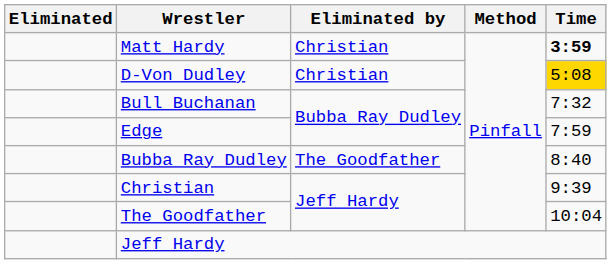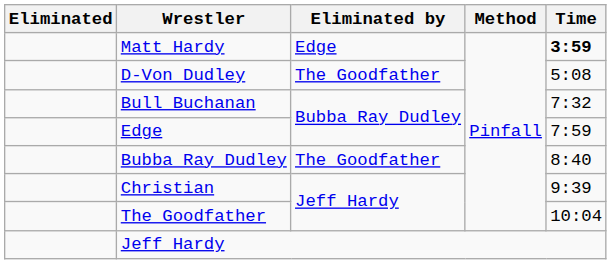 <table class="wikitable sortable">
 <tr>
 <th>Eliminated</th>
 <th>Wrestler</th>
 <th>Eliminated by</th>
 <th>Method</th>
 <th>Time</th>
 </tr>
 <tr>
 <td></td>
 <td><a href='#'>Matt Hardy</a></td>
-<td><a href='#'>Christian</a></td>
+<td><a href='#'>Edge</a></td>
 <td rowspan="7"><a href='#'>Pinfall</a></td>
 <td><strong>3:59</strong></td>
 </tr>
 <tr>
 <td></td>
 <td><a href='#'>D-Von Dudley</a></td>
-<td><a href='#'>Christian</a></td>
-<td style="background: gold;">5:08</td>
+<td><a href='#'>The Goodfather</a></td>
+<td>5:08</td>
 </tr>
 <tr>
 <td></td>
 <td><a href='#'>Bull Buchanan</a></td>
 <td rowspan="2"><a href='#'>Bubba Ray Dudley</a></td>
 <td>7:32</td>
 </tr>
 <tr>
 <td></td>
 <td><a href='#'>Edge</a></td>
 <td>7:59</td>
 </tr>
 <tr>
 <td></td>
 <td><a href='#'>Bubba Ray Dudley</a></td>
 <td><a href='#'>The Goodfather</a></td>
 <td>8:40</td>
 </tr>
 <tr>
 <td></td>
 <td><a href='#'>Christian</a></td>
 <td rowspan="2"><a href='#'>Jeff Hardy</a></td>
 <td>9:39</td>
 </tr>
 <tr>
 <td></td>
 <td><a href='#'>The Goodfather</a></td>
 <td>10:04</td>
 </tr>
 <tr>
 <td></td>
 <td colspan="4"><a href='#'>Jeff Hardy</a></td>
 </tr>
 </table>
